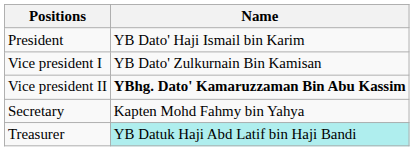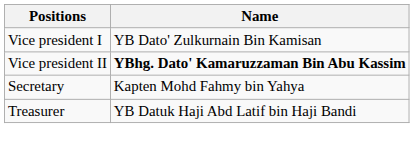 <table class="wikitable">
 <tr>
 <th>Positions</th>
 <th>Name</th>
-</tr>
-<tr>
-<td>President</td>
-<td> YB Dato' Haji Ismail bin Karim</td>
 </tr>
 <tr>
 <td>Vice president I</td>
 <td> YB Dato' Zulkurnain Bin Kamisan</td>
 </tr>
 <tr>
 <td>Vice president II</td>
 <td><strong> YBhg. Dato' Kamaruzzaman Bin Abu Kassim</strong></td>
 </tr>
 <tr>
 <td>Secretary</td>
 <td> Kapten Mohd Fahmy bin Yahya</td>
 </tr>
 <tr>
 <td>Treasurer</td>
-<td style="background: paleturquoise;"> YB Datuk Haji Abd Latif bin Haji Bandi</td>
+<td> YB Datuk Haji Abd Latif bin Haji Bandi</td>
 </tr>
 </table>
